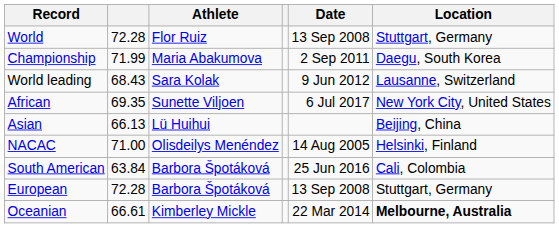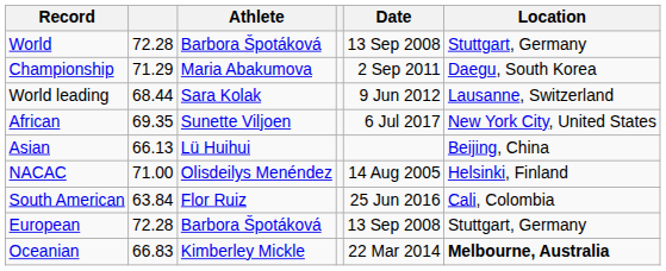 <table class="wikitable">
 <tr>
 <th>Record</th>
 <th></th>
 <th>Athlete</th>
 <th></th>
 <th>Date</th>
 <th>Location</th>
 </tr>
 <tr>
 <td><a href='#'>World</a></td>
 <td>72.28</td>
-<td><a href='#'>Flor Ruiz</a></td>
+<td><a href='#'>Barbora Špotáková</a></td>
 <td></td>
 <td align=right>13 Sep 2008</td>
 <td><a href='#'>Stuttgart</a>, Germany</td>
 </tr>
 <tr>
 <td><a href='#'>Championship</a></td>
-<td>71.99</td>
+<td>71.29</td>
 <td><a href='#'>Maria Abakumova</a></td>
 <td></td>
 <td align=right>2 Sep 2011</td>
 <td><a href='#'>Daegu</a>, South Korea</td>
 </tr>
 <tr>
 <td>World leading</td>
-<td>68.43</td>
+<td>68.44</td>
 <td><a href='#'>Sara Kolak</a></td>
 <td></td>
 <td align=right>9 Jun 2012</td>
 <td><a href='#'>Lausanne</a>, Switzerland</td>
 </tr>
 <tr>
 <td><a href='#'>African</a></td>
 <td>69.35</td>
 <td><a href='#'>Sunette Viljoen</a></td>
 <td></td>
 <td align=right>6 Jul 2017</td>
 <td><a href='#'>New York City</a>, United States</td>
 </tr>
 <tr>
 <td><a href='#'>Asian</a></td>
 <td>66.13</td>
 <td><a href='#'>Lü Huihui</a></td>
 <td></td>
 <td align=right></td>
 <td><a href='#'>Beijing</a>, China</td>
 </tr>
 <tr>
 <td><a href='#'>NACAC</a></td>
 <td>71.00</td>
 <td><a href='#'>Olisdeilys Menéndez</a></td>
 <td></td>
 <td align=right>14 Aug 2005</td>
 <td><a href='#'>Helsinki</a>, Finland</td>
 </tr>
 <tr>
 <td><a href='#'>South American</a></td>
 <td>63.84</td>
-<td><a href='#'>Barbora Špotáková</a></td>
+<td><a href='#'>Flor Ruiz</a></td>
 <td></td>
 <td align=right>25 Jun 2016</td>
 <td><a href='#'>Cali</a>, Colombia</td>
 </tr>
 <tr>
 <td><a href='#'>European</a></td>
 <td>72.28</td>
 <td><a href='#'>Barbora Špotáková</a></td>
 <td></td>
 <td align=right>13 Sep 2008</td>
 <td>Stuttgart, Germany</td>
 </tr>
 <tr>
 <td><a href='#'>Oceanian</a></td>
-<td>66.61</td>
+<td>66.83</td>
 <td><a href='#'>Kimberley Mickle</a></td>
 <td></td>
 <td align=right>22 Mar 2014</td>
 <td><strong>Melbourne, Australia</strong></td>
 </tr>
 </table>
